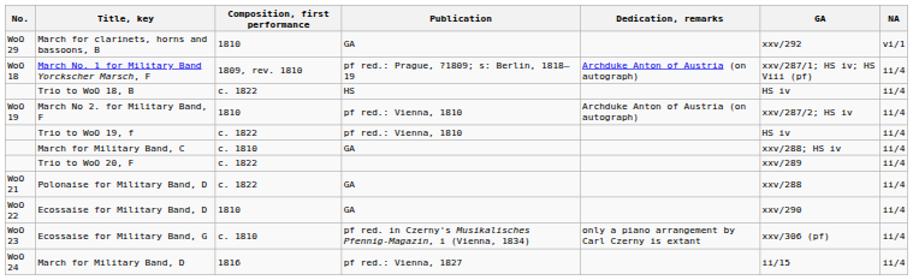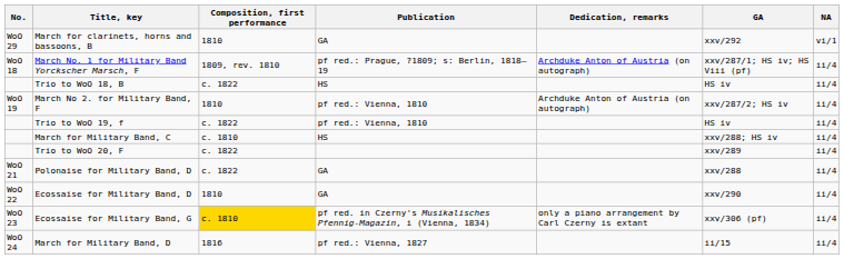 <table class="wikitable sortable" style="text-align: left">
 <tr>
 <th>No.</th>
 <th>Title, key</th>
 <th>Composition, first performance</th>
 <th>Publication</th>
 <th>Dedication, remarks</th>
 <th class="unsortable">GA</th>
 <th class="unsortable">NA</th>
 </tr>
 <tr>
 <td>WoO 29</td>
 <td>March for clarinets, horns and bassoons, B</td>
 <td data-sort-value="1810">1810</td>
 <td data-sort-value="1862">GA</td>
 <td></td>
 <td>xxv/292</td>
 <td>vi/1</td>
 </tr>
 <tr>
 <td>WoO 18</td>
 <td><a href='#'>March No. 1 for Military Band</a> <em>Yorckscher Marsch</em>, F</td>
 <td data-sort-value="1809">1809, rev. 1810</td>
 <td data-sort-value="1809">pf red.: Prague, ?1809; s: Berlin, 1818–19</td>
 <td><a href='#'>Archduke Anton of Austria</a> (on autograph)</td>
 <td>xxv/287/1; HS iv; HS Viii (pf)</td>
 <td>ii/4</td>
 </tr>
 <tr>
 <td></td>
 <td>Trio to WoO 18, B</td>
 <td data-sort-value="1822">c. 1822</td>
 <td data-sort-value="1957">HS</td>
 <td></td>
 <td>HS iv</td>
 <td>ii/4</td>
 </tr>
 <tr>
 <td>WoO 19</td>
 <td>March No 2. for Military Band, F</td>
 <td data-sort-value="1810">1810</td>
 <td data-sort-value="1810">pf red.: Vienna, 1810</td>
 <td>Archduke Anton of Austria (on autograph)</td>
 <td>xxv/287/2; HS iv</td>
 <td>ii/4</td>
 </tr>
 <tr>
 <td></td>
 <td>Trio to WoO 19, f</td>
 <td data-sort-value="1822">c. 1822</td>
 <td data-sort-value="1810">pf red.: Vienna, 1810</td>
 <td></td>
 <td>HS iv</td>
 <td>ii/4</td>
 </tr>
 <tr>
 <td></td>
 <td>March for Military Band, C</td>
 <td data-sort-value="1810">c. 1810</td>
-<td data-sort-value="1862">GA</td>
+<td data-sort-value="1957">HS</td>
 <td></td>
 <td>xxv/288; HS iv</td>
 <td>ii/4</td>
 </tr>
 <tr>
 <td></td>
 <td>Trio to WoO 20, F</td>
 <td data-sort-value="1822">c. 1822</td>
 <td></td>
 <td></td>
 <td>xxv/289</td>
 <td>ii/4</td>
 </tr>
 <tr>
 <td>WoO 21</td>
 <td>Polonaise for Military Band, D</td>
 <td data-sort-value="1822">c. 1822</td>
 <td data-sort-value="1862">GA</td>
 <td></td>
 <td>xxv/288</td>
 <td>ii/4</td>
 </tr>
 <tr>
 <td>WoO 22</td>
 <td>Ecossaise for Military Band, D</td>
 <td data-sort-value="1810">1810</td>
 <td data-sort-value="1862">GA</td>
 <td></td>
 <td>xxv/290</td>
 <td>ii/4</td>
 </tr>
 <tr>
 <td>WoO 23</td>
 <td>Ecossaise for Military Band, G</td>
-<td data-sort-value="1810">c. 1810</td>
+<td data-sort-value="1810" style="background: gold;">c. 1810</td>
 <td data-sort-value="1834">pf red. in Czerny's <em>Musikalisches Pfennig-Magazin</em>, i (Vienna, 1834)</td>
 <td>only a piano arrangement by Carl Czerny is extant</td>
 <td>xxv/306 (pf)</td>
 <td>ii/4</td>
 </tr>
 <tr>
 <td>WoO 24</td>
 <td>March for Military Band, D</td>
 <td data-sort-value="1816">1816</td>
 <td data-sort-value="1827">pf red.: Vienna, 1827</td>
 <td></td>
 <td>ii/15</td>
 <td>ii/4</td>
 </tr>
 </table>
